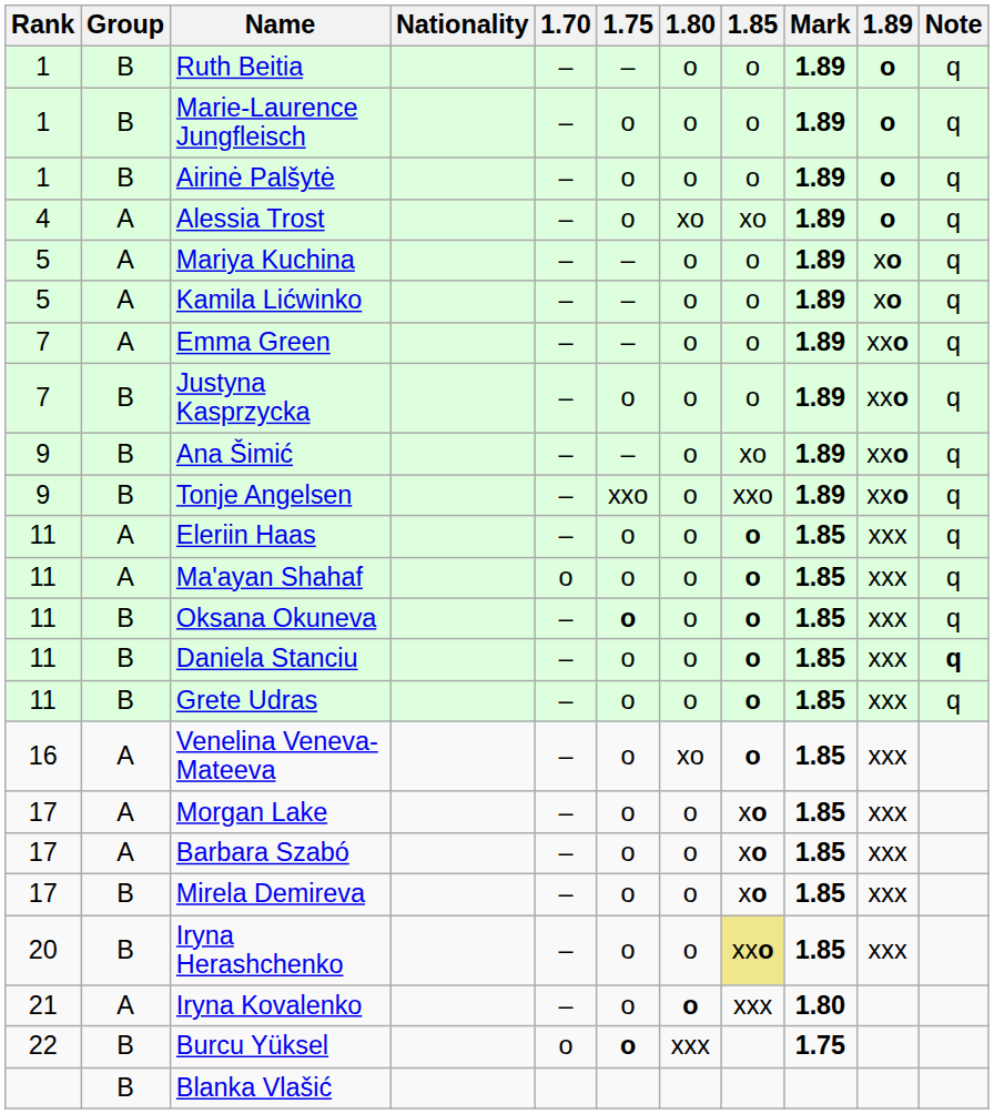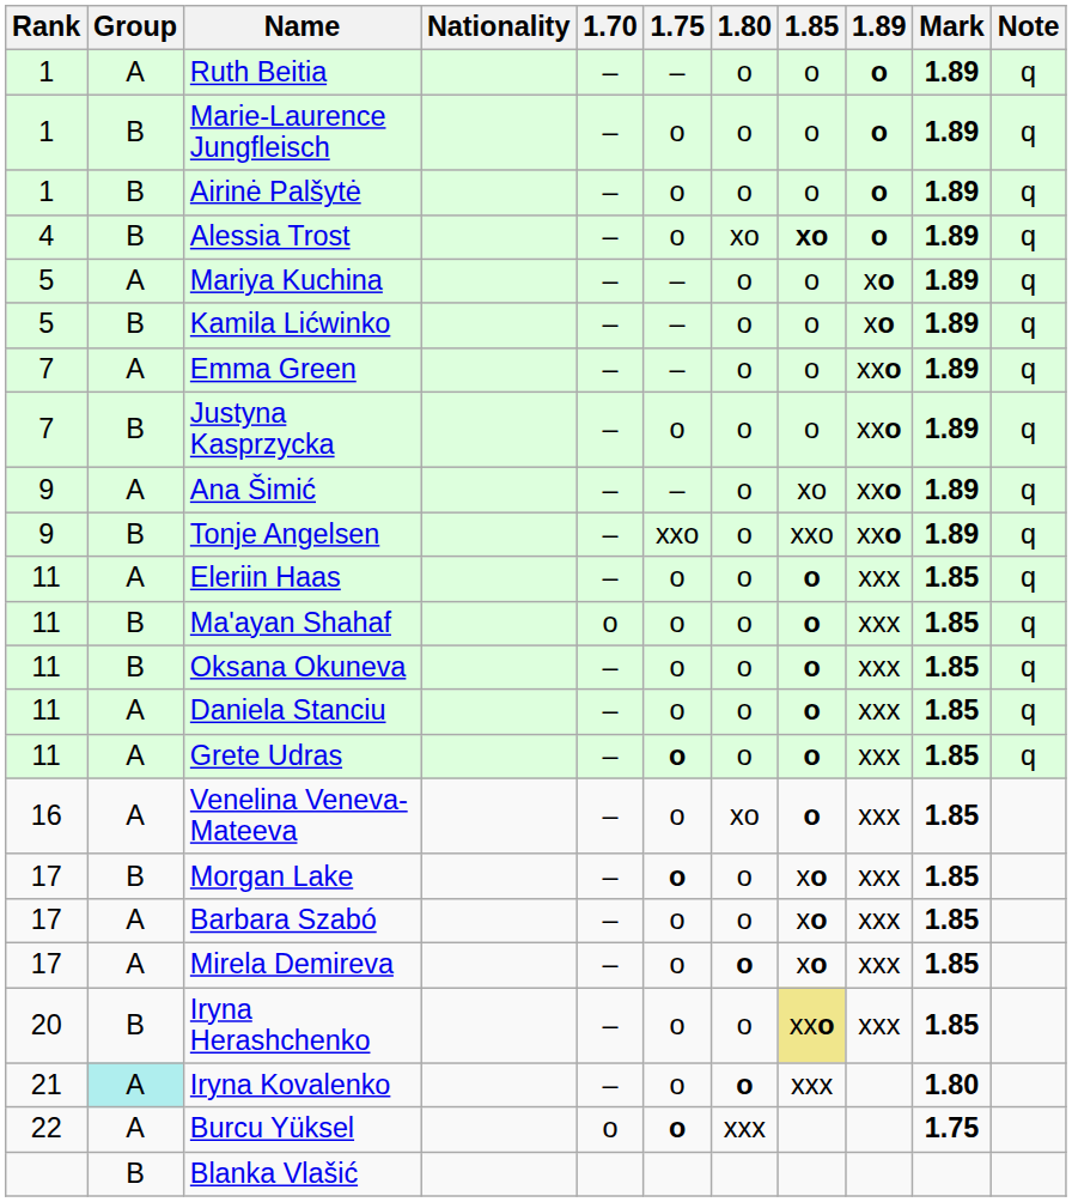 <table class="wikitable sortable" style="text-align:center">
 <tr>
 <th>Rank</th>
 <th>Group</th>
 <th>Name</th>
 <th>Nationality</th>
 <th>1.70</th>
 <th>1.75</th>
 <th>1.80</th>
 <th>1.85</th>
+<th>1.89</th>
 <th>Mark</th>
-<th>1.89</th>
 <th>Note</th>
 </tr>
 <tr bgcolor=ddffdd>
 <td>1</td>
-<td>B</td>
+<td>A</td>
 <td align=left><a href='#'>Ruth Beitia</a></td>
 <td align=left></td>
 <td>–</td>
 <td>–</td>
 <td>o</td>
 <td>o</td>
+<td><strong>o</strong></td>
 <td><strong>1.89</strong></td>
-<td><strong>o</strong></td>
 <td>q</td>
 </tr>
 <tr bgcolor=ddffdd>
 <td>1</td>
 <td>B</td>
 <td align=left><a href='#'>Marie-Laurence Jungfleisch</a></td>
 <td align=left></td>
 <td>–</td>
 <td>o</td>
 <td>o</td>
 <td>o</td>
+<td><strong>o</strong></td>
 <td><strong>1.89</strong></td>
-<td><strong>o</strong></td>
 <td>q</td>
 </tr>
 <tr bgcolor=ddffdd>
 <td>1</td>
 <td>B</td>
 <td align=left><a href='#'>Airinė Palšytė</a></td>
 <td align=left></td>
 <td>–</td>
 <td>o</td>
 <td>o</td>
 <td>o</td>
+<td><strong>o</strong></td>
 <td><strong>1.89</strong></td>
-<td><strong>o</strong></td>
 <td>q</td>
 </tr>
 <tr bgcolor=ddffdd>
 <td>4</td>
-<td>A</td>
+<td>B</td>
 <td align=left><a href='#'>Alessia Trost</a></td>
 <td align=left></td>
 <td>–</td>
 <td>o</td>
 <td>xo</td>
-<td>xo</td>
+<td><strong>xo</strong></td>
+<td><strong>o</strong></td>
 <td><strong>1.89</strong></td>
-<td><strong>o</strong></td>
 <td>q</td>
 </tr>
 <tr bgcolor=ddffdd>
 <td>5</td>
 <td>A</td>
 <td align=left><a href='#'>Mariya Kuchina</a></td>
 <td align=left></td>
 <td>–</td>
 <td>–</td>
 <td>o</td>
 <td>o</td>
+<td>x<strong>o</strong></td>
 <td><strong>1.89</strong></td>
-<td>x<strong>o</strong></td>
 <td>q</td>
 </tr>
 <tr bgcolor=ddffdd>
 <td>5</td>
-<td>A</td>
+<td>B</td>
 <td align=left><a href='#'>Kamila Lićwinko</a></td>
 <td align=left></td>
 <td>–</td>
 <td>–</td>
 <td>o</td>
 <td>o</td>
+<td>x<strong>o</strong></td>
 <td><strong>1.89</strong></td>
-<td>x<strong>o</strong></td>
 <td>q</td>
 </tr>
 <tr bgcolor=ddffdd>
 <td>7</td>
 <td>A</td>
 <td align=left><a href='#'>Emma Green</a></td>
 <td align=left></td>
 <td>–</td>
 <td>–</td>
 <td>o</td>
 <td>o</td>
+<td>xx<strong>o</strong></td>
 <td><strong>1.89</strong></td>
-<td>xx<strong>o</strong></td>
 <td>q</td>
 </tr>
 <tr bgcolor=ddffdd>
 <td>7</td>
 <td>B</td>
 <td align=left><a href='#'>Justyna Kasprzycka</a></td>
 <td align=left></td>
 <td>–</td>
 <td>o</td>
 <td>o</td>
 <td>o</td>
+<td>xx<strong>o</strong></td>
 <td><strong>1.89</strong></td>
-<td>xx<strong>o</strong></td>
 <td>q</td>
 </tr>
 <tr bgcolor=ddffdd>
 <td>9</td>
-<td>B</td>
+<td>A</td>
 <td align=left><a href='#'>Ana Šimić</a></td>
 <td align=left></td>
 <td>–</td>
 <td>–</td>
 <td>o</td>
 <td>xo</td>
+<td>xx<strong>o</strong></td>
 <td><strong>1.89</strong></td>
-<td>xx<strong>o</strong></td>
 <td>q</td>
 </tr>
 <tr bgcolor=ddffdd>
 <td>9</td>
 <td>B</td>
 <td align=left><a href='#'>Tonje Angelsen</a></td>
 <td align=left></td>
 <td>–</td>
 <td>xxo</td>
 <td>o</td>
 <td>xxo</td>
+<td>xx<strong>o</strong></td>
 <td><strong>1.89</strong></td>
-<td>xx<strong>o</strong></td>
 <td>q</td>
 </tr>
 <tr bgcolor=ddffdd>
 <td>11</td>
 <td>A</td>
 <td align=left><a href='#'>Eleriin Haas</a></td>
 <td align=left></td>
 <td>–</td>
 <td>o</td>
 <td>o</td>
 <td><strong>o</strong></td>
+<td>xxx</td>
 <td><strong>1.85</strong></td>
-<td>xxx</td>
 <td>q</td>
 </tr>
 <tr bgcolor=ddffdd>
 <td>11</td>
-<td>A</td>
+<td>B</td>
 <td align=left><a href='#'>Ma'ayan Shahaf</a></td>
 <td align=left></td>
 <td>o</td>
 <td>o</td>
 <td>o</td>
 <td><strong>o</strong></td>
+<td>xxx</td>
 <td><strong>1.85</strong></td>
-<td>xxx</td>
 <td>q</td>
 </tr>
 <tr bgcolor=ddffdd>
 <td>11</td>
 <td>B</td>
 <td align=left><a href='#'>Oksana Okuneva</a></td>
 <td align=left></td>
 <td>–</td>
-<td><strong>o</strong></td>
+<td>o</td>
 <td>o</td>
 <td><strong>o</strong></td>
+<td>xxx</td>
 <td><strong>1.85</strong></td>
-<td>xxx</td>
 <td>q</td>
 </tr>
 <tr bgcolor=ddffdd>
 <td>11</td>
-<td>B</td>
+<td>A</td>
 <td align=left><a href='#'>Daniela Stanciu</a></td>
 <td align=left></td>
 <td>–</td>
 <td>o</td>
 <td>o</td>
 <td><strong>o</strong></td>
+<td>xxx</td>
 <td><strong>1.85</strong></td>
-<td>xxx</td>
-<td><strong>q</strong></td>
+<td>q</td>
 </tr>
 <tr bgcolor=ddffdd>
 <td>11</td>
-<td>B</td>
+<td>A</td>
 <td align=left><a href='#'>Grete Udras</a></td>
 <td align=left></td>
 <td>–</td>
-<td>o</td>
+<td><strong>o</strong></td>
 <td>o</td>
 <td><strong>o</strong></td>
+<td>xxx</td>
 <td><strong>1.85</strong></td>
-<td>xxx</td>
 <td>q</td>
 </tr>
 <tr>
 <td>16</td>
 <td>A</td>
 <td align=left><a href='#'>Venelina Veneva-Mateeva</a></td>
 <td align=left></td>
 <td>–</td>
 <td>o</td>
 <td>xo</td>
 <td><strong>o</strong></td>
+<td>xxx</td>
 <td><strong>1.85</strong></td>
-<td>xxx</td>
 <td></td>
 </tr>
 <tr>
 <td>17</td>
-<td>A</td>
+<td>B</td>
 <td align=left><a href='#'>Morgan Lake</a></td>
 <td align=left></td>
 <td>–</td>
-<td>o</td>
+<td><strong>o</strong></td>
 <td>o</td>
 <td>x<strong>o</strong></td>
+<td>xxx</td>
 <td><strong>1.85</strong></td>
-<td>xxx</td>
 <td></td>
 </tr>
 <tr>
 <td>17</td>
 <td>A</td>
 <td align=left><a href='#'>Barbara Szabó</a></td>
 <td align=left></td>
 <td>–</td>
 <td>o</td>
 <td>o</td>
 <td>x<strong>o</strong></td>
+<td>xxx</td>
 <td><strong>1.85</strong></td>
-<td>xxx</td>
 <td></td>
 </tr>
 <tr>
 <td>17</td>
-<td>B</td>
+<td>A</td>
 <td align=left><a href='#'>Mirela Demireva</a></td>
 <td align=left></td>
 <td>–</td>
 <td>o</td>
-<td>o</td>
+<td><strong>o</strong></td>
 <td>x<strong>o</strong></td>
+<td>xxx</td>
 <td><strong>1.85</strong></td>
-<td>xxx</td>
 <td></td>
 </tr>
 <tr>
 <td>20</td>
 <td>B</td>
 <td align=left><a href='#'>Iryna Herashchenko</a></td>
 <td align=left></td>
 <td>–</td>
 <td>o</td>
 <td>o</td>
 <td style="background: khaki;">xx<strong>o</strong></td>
+<td>xxx</td>
 <td><strong>1.85</strong></td>
-<td>xxx</td>
 <td></td>
 </tr>
 <tr>
 <td>21</td>
-<td>A</td>
+<td style="background: paleturquoise;">A</td>
 <td align=left><a href='#'>Iryna Kovalenko</a></td>
 <td align=left></td>
 <td>–</td>
 <td>o</td>
 <td><strong>o</strong></td>
 <td>xxx</td>
+<td></td>
 <td><strong>1.80</strong></td>
-<td></td>
 <td></td>
 </tr>
 <tr>
 <td>22</td>
-<td>B</td>
+<td>A</td>
 <td align=left><a href='#'>Burcu Yüksel</a></td>
 <td align=left></td>
 <td>o</td>
 <td><strong>o</strong></td>
 <td>xxx</td>
 <td></td>
+<td></td>
 <td><strong>1.75</strong></td>
-<td></td>
 <td></td>
 </tr>
 <tr>
 <td></td>
 <td>B</td>
 <td align=left><a href='#'>Blanka Vlašić</a></td>
 <td align=left></td>
 <td></td>
 <td></td>
 <td></td>
 <td></td>
+<td></td>
 <td><strong></strong></td>
-<td></td>
 <td></td>
 </tr>
 </table>
